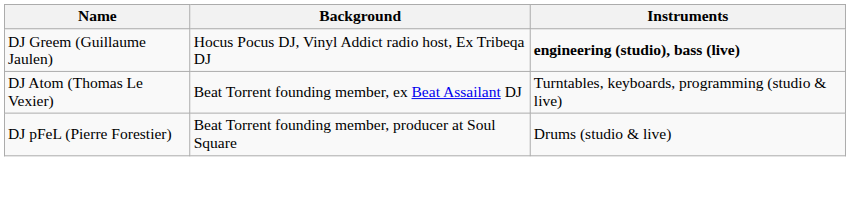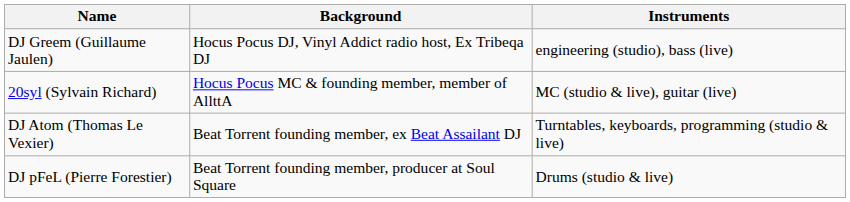 <table class="wikitable">
 <tr>
 <th>Name</th>
 <th>Background</th>
 <th>Instruments</th>
 </tr>
 <tr>
 <td>DJ Greem (Guillaume Jaulen)</td>
 <td>Hocus Pocus DJ, Vinyl Addict radio host, Ex Tribeqa DJ</td>
-<td><strong>engineering (studio), bass (live)</strong></td>
+<td>engineering (studio), bass (live)</td>
+</tr>
+<tr>
+<td><a href='#'>20syl</a> (Sylvain Richard)</td>
+<td><a href='#'>Hocus Pocus</a> MC & founding member, member of AllttA</td>
+<td>MC (studio & live), guitar (live)</td>
 </tr>
 <tr>
 <td>DJ Atom (Thomas Le Vexier)</td>
 <td>Beat Torrent founding member, ex <a href='#'>Beat Assailant</a> DJ</td>
 <td>Turntables, keyboards, programming (studio & live)</td>
 </tr>
 <tr>
 <td>DJ pFeL (Pierre Forestier)</td>
 <td>Beat Torrent founding member, producer at Soul Square</td>
 <td>Drums (studio & live)</td>
 </tr>
 </table>
